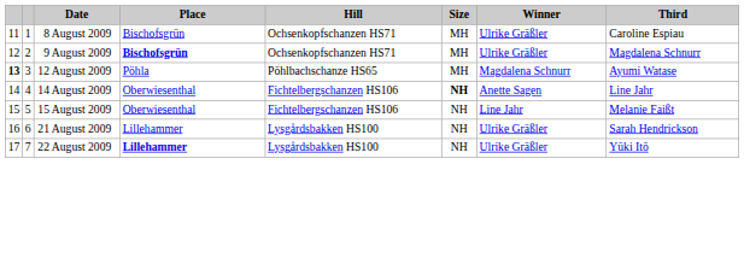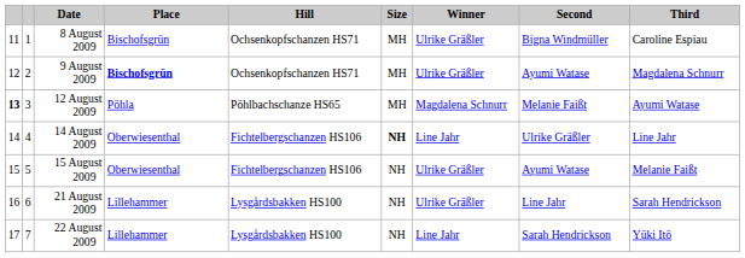 <table class="wikitable plainrowheaders" style="background:#fff; font-size:86%; line-height:16px; border:grey solid 1px; border-collapse:collapse;">
 <tr style="background:#ccc; text-align:center;">
 <th scope="col" style="background:#ccc; width=20 px;"></th>
 <th scope="col" style="background:#ccc; width=30 px;"></th>
 <th scope="col" style="background:#ccc; width:120px;">Date</th>
 <th scope="col" style="background:#ccc; width:200px;">Place</th>
 <th scope="col" style="background:#ccc; width:240px;">Hill</th>
 <th scope="col" style="background:#ccc; width:40px;">Size</th>
 <th scope="col" style="background:#ccc; width:185px;">Winner</th>
+<th scope="col" style="background:#ccc; width:185px;">Second</th>
 <th scope="col" style="background:#ccc; width:185px;">Third</th>
 </tr>
 <tr>
 <td align=center>11</td>
 <td align=center>1</td>
 <td align=right>8 August 2009  </td>
 <td> <a href='#'>Bischofsgrün</a></td>
 <td>Ochsenkopfschanzen HS71</td>
 <td align=center>MH</td>
 <td> <a href='#'>Ulrike Gräßler</a></td>
+<td> <a href='#'>Bigna Windmüller</a></td>
 <td> Caroline Espiau</td>
 </tr>
 <tr>
 <td align=center>12</td>
 <td align=center>2</td>
 <td align=right>9 August 2009  </td>
 <td><strong> <a href='#'>Bischofsgrün</a></strong></td>
 <td>Ochsenkopfschanzen HS71</td>
 <td align=center>MH</td>
 <td> <a href='#'>Ulrike Gräßler</a></td>
+<td> <a href='#'>Ayumi Watase</a></td>
 <td> <a href='#'>Magdalena Schnurr</a></td>
 </tr>
 <tr>
 <td align=center><strong>13</strong></td>
 <td align=center>3</td>
 <td align=right>12 August 2009  </td>
 <td> <a href='#'>Pöhla</a></td>
 <td>Pöhlbachschanze HS65</td>
 <td align=center>MH</td>
 <td> <a href='#'>Magdalena Schnurr</a></td>
+<td> <a href='#'>Melanie Faißt</a></td>
 <td> <a href='#'>Ayumi Watase</a></td>
 </tr>
 <tr>
 <td align=center>14</td>
 <td align=center>4</td>
 <td align=right>14 August 2009  </td>
 <td> <a href='#'>Oberwiesenthal</a></td>
 <td><a href='#'>Fichtelbergschanzen</a> HS106</td>
 <td align=center><strong>NH</strong></td>
-<td> <a href='#'>Anette Sagen</a></td>
+<td> <a href='#'>Line Jahr</a></td>
+<td> <a href='#'>Ulrike Gräßler</a></td>
 <td> <a href='#'>Line Jahr</a></td>
 </tr>
 <tr>
 <td align=center>15</td>
 <td align=center>5</td>
 <td align=right>15 August 2009  </td>
 <td> <a href='#'>Oberwiesenthal</a></td>
 <td><a href='#'>Fichtelbergschanzen</a> HS106</td>
 <td align=center>NH</td>
-<td> <a href='#'>Line Jahr</a></td>
+<td> <a href='#'>Ulrike Gräßler</a></td>
+<td> <a href='#'>Ayumi Watase</a></td>
 <td> <a href='#'>Melanie Faißt</a></td>
 </tr>
 <tr>
 <td align=center>16</td>
 <td align=center>6</td>
 <td align=right>21 August 2009  </td>
 <td> <a href='#'>Lillehammer</a></td>
 <td><a href='#'>Lysgårdsbakken</a> HS100</td>
 <td align=center>NH</td>
 <td> <a href='#'>Ulrike Gräßler</a></td>
+<td> <a href='#'>Line Jahr</a></td>
 <td> <a href='#'>Sarah Hendrickson</a></td>
 </tr>
 <tr>
 <td align=center>17</td>
 <td align=center>7</td>
 <td align=right>22 August 2009  </td>
-<td><strong> <a href='#'>Lillehammer</a></strong></td>
+<td> <a href='#'>Lillehammer</a></td>
 <td><a href='#'>Lysgårdsbakken</a> HS100</td>
 <td align=center>NH</td>
-<td> <a href='#'>Ulrike Gräßler</a></td>
+<td> <a href='#'>Line Jahr</a></td>
+<td> <a href='#'>Sarah Hendrickson</a></td>
 <td> <a href='#'>Yūki Itō</a></td>
 </tr>
 </table>
